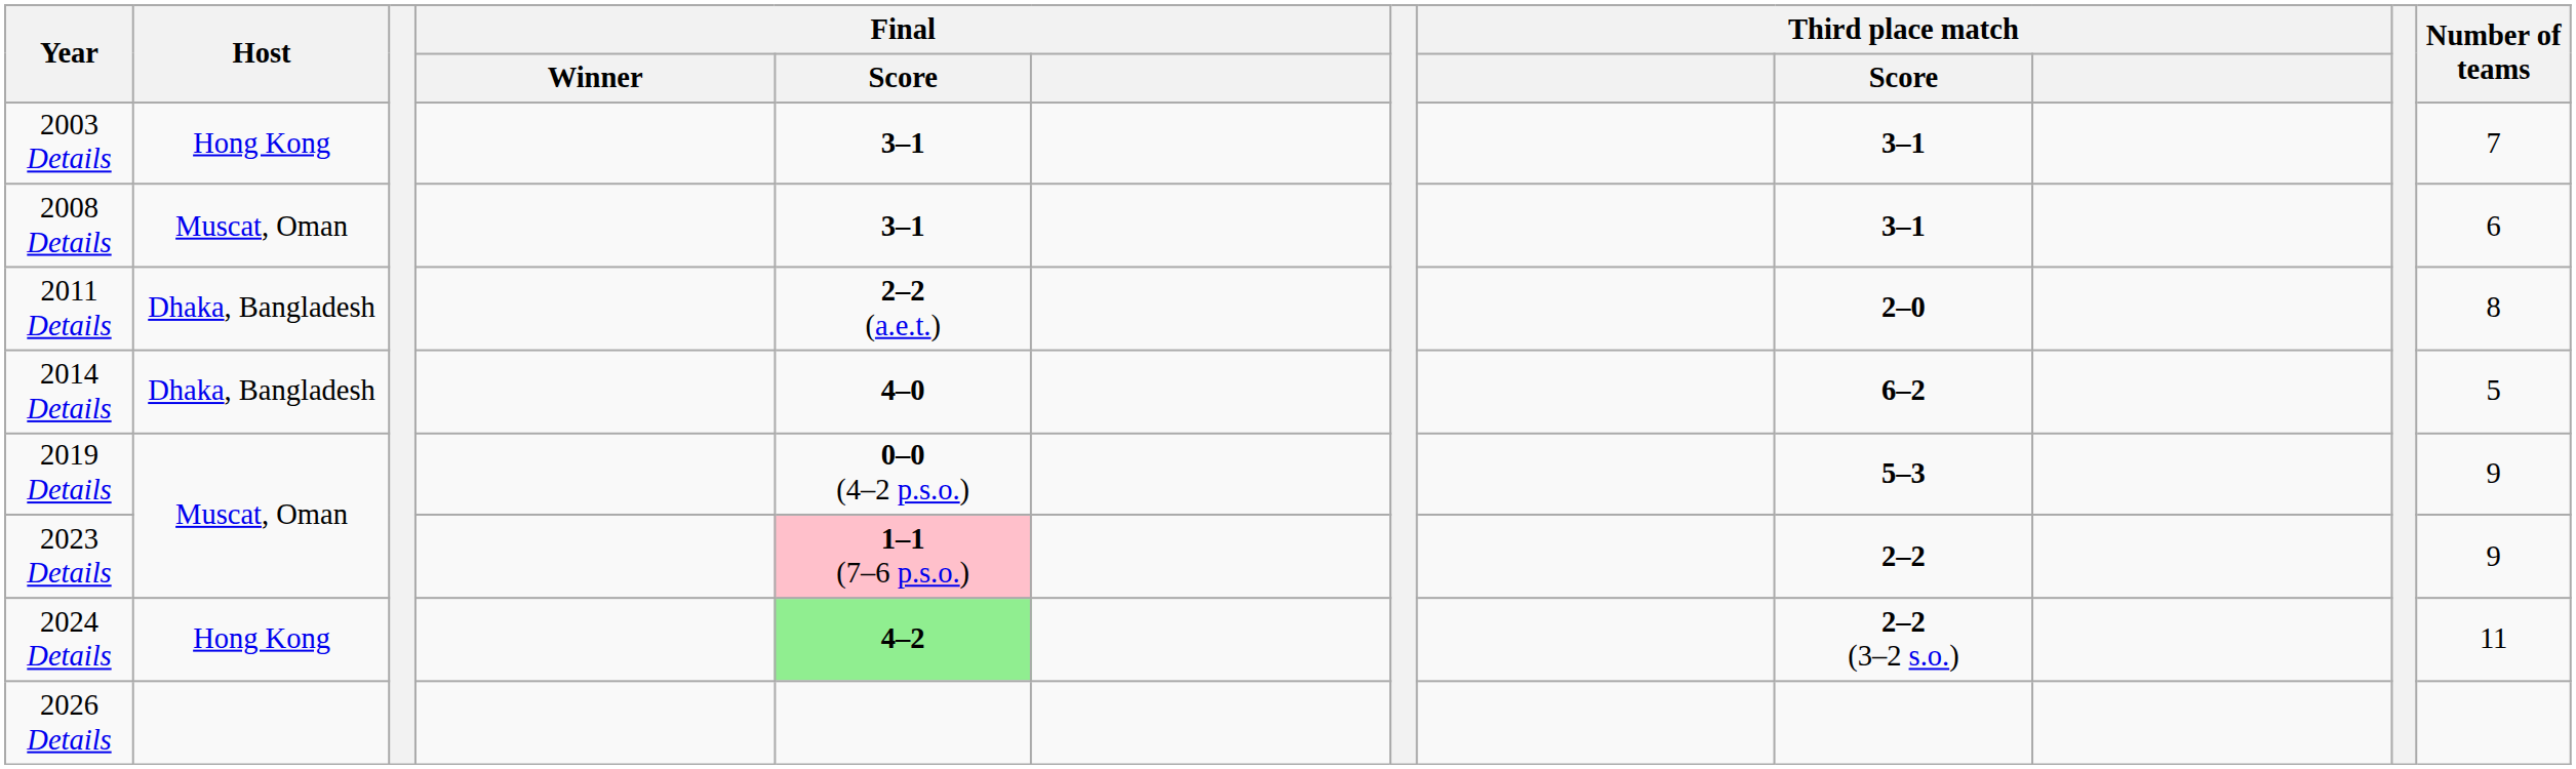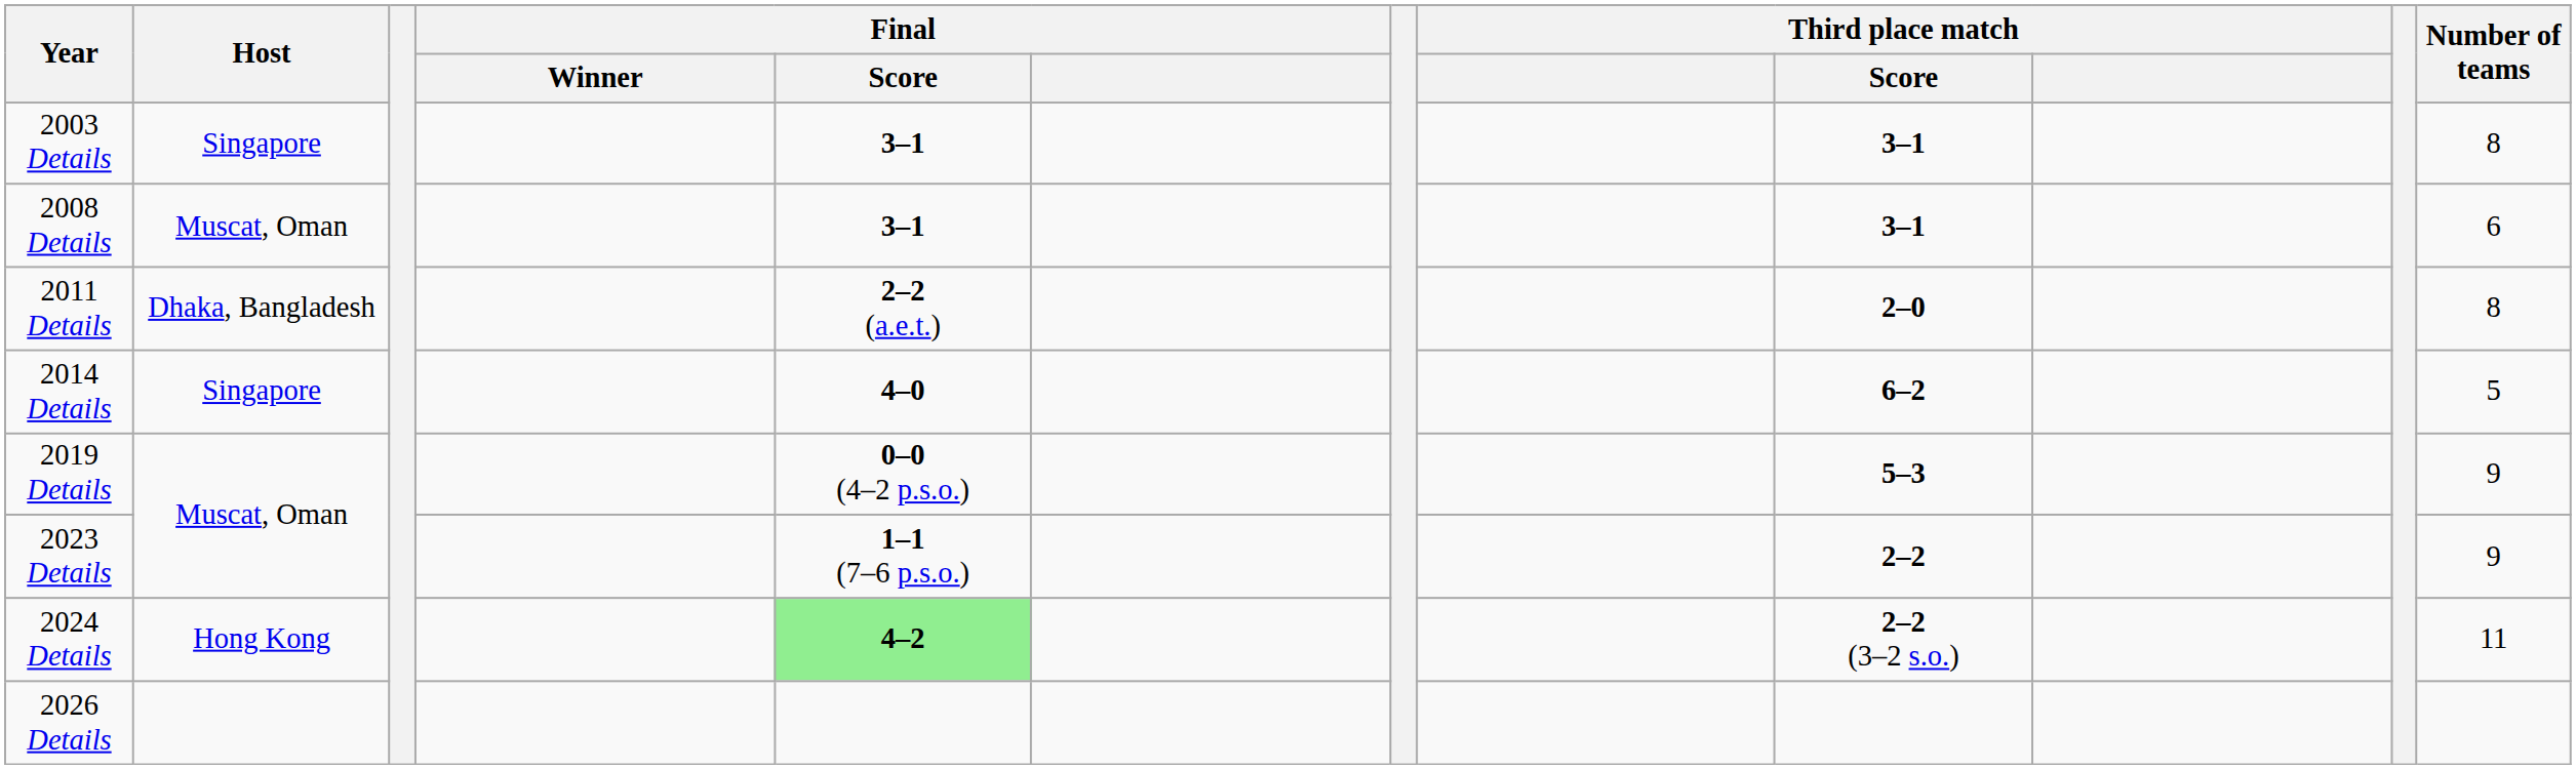 <table class="wikitable" style="text-align:center;width:100%; font-size:90%;">
 <tr>
 <th rowspan=2 width=5%>Year</th>
 <th rowspan=2 width=10%>Host</th>
 <th width=1% rowspan=10></th>
 <th colspan=3>Final</th>
 <th width=1% rowspan=10></th>
 <th colspan=3>Third place match</th>
 <th width=1% rowspan=10></th>
 <th width=6% rowspan=2>Number of teams</th>
 </tr>
 <tr>
 <th width=14%>Winner</th>
 <th width=10%>Score</th>
 <th width=14%></th>
 <th width=14%></th>
 <th width=10%>Score</th>
 <th width=14%></th>
 </tr>
 <tr>
 <td>2003<br><em><a href='#'>Details</a></em></td>
-<td><a href='#'>Hong Kong</a></td>
+<td><a href='#'>Singapore</a></td>
 <td></td>
 <td><strong>3–1</strong></td>
 <td></td>
 <td></td>
 <td><strong>3–1</strong></td>
 <td></td>
-<td>7</td>
+<td>8</td>
 </tr>
 <tr>
 <td>2008<br><em><a href='#'>Details</a></em></td>
 <td><a href='#'>Muscat</a>, Oman</td>
 <td><strong></strong></td>
 <td><strong>3–1</strong></td>
 <td></td>
 <td></td>
 <td><strong>3–1</strong></td>
 <td></td>
 <td>6</td>
 </tr>
 <tr>
 <td>2011<br><em><a href='#'>Details</a></em></td>
 <td><a href='#'>Dhaka</a>, Bangladesh</td>
 <td><strong></strong></td>
 <td><strong>2–2</strong><br>(<a href='#'>a.e.t.</a>)<br></td>
 <td></td>
 <td></td>
 <td><strong>2–0</strong></td>
 <td></td>
 <td>8</td>
 </tr>
 <tr>
 <td>2014<br><em><a href='#'>Details</a></em></td>
-<td><a href='#'>Dhaka</a>, Bangladesh</td>
+<td><a href='#'>Singapore</a></td>
 <td><strong></strong></td>
 <td><strong>4–0</strong></td>
 <td></td>
 <td></td>
 <td><strong>6–2</strong></td>
 <td></td>
 <td>5</td>
 </tr>
 <tr>
 <td>2019<br><em><a href='#'>Details</a></em></td>
 <td rowspan=2><a href='#'>Muscat</a>, Oman</td>
 <td><strong></strong></td>
 <td><strong>0–0</strong><br>(4–2 <a href='#'>p.s.o.</a>)</td>
 <td></td>
 <td></td>
 <td><strong>5–3</strong></td>
 <td></td>
 <td>9</td>
 </tr>
 <tr>
 <td>2023<br><em><a href='#'>Details</a></em></td>
 <td><strong></strong></td>
-<td style="background: pink;"><strong>1–1</strong><br>(7–6 <a href='#'>p.s.o.</a>)</td>
+<td><strong>1–1</strong><br>(7–6 <a href='#'>p.s.o.</a>)</td>
 <td></td>
 <td></td>
 <td><strong>2–2</strong><br></td>
 <td></td>
 <td>9</td>
 </tr>
 <tr>
 <td>2024<br><em><a href='#'>Details</a></em></td>
 <td><a href='#'>Hong Kong</a></td>
 <td><strong></strong></td>
 <td style="background: lightgreen;"><strong>4–2</strong></td>
 <td></td>
 <td></td>
 <td><strong>2–2</strong><br>(3–2 <a href='#'>s.o.</a>)</td>
 <td></td>
 <td>11</td>
 </tr>
 <tr>
 <td>2026<br><em><a href='#'>Details</a></em></td>
 <td></td>
 <td></td>
 <td></td>
 <td></td>
 <td></td>
 <td></td>
 <td></td>
 <td></td>
 </tr>
 </table>
